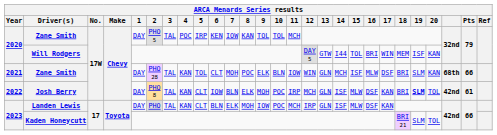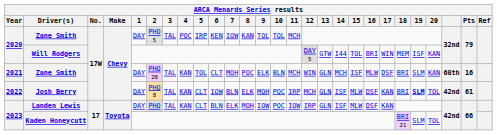 <table class="wikitable" style="text-align:center; font-size:75%">
 <tr>
 <th colspan="27"><a href='#'>ARCA Menards Series</a> results</th>
 </tr>
 <tr>
 <th>Year</th>
 <th>Driver(s)</th>
 <th>No.</th>
 <th>Make</th>
 <th>1</th>
 <th>2</th>
 <th>3</th>
 <th>4</th>
 <th>5</th>
 <th>6</th>
 <th>7</th>
 <th>8</th>
 <th>9</th>
 <th>10</th>
 <th>11</th>
 <th>12</th>
 <th>13</th>
 <th>14</th>
 <th>15</th>
 <th>16</th>
 <th>17</th>
 <th>18</th>
 <th>19</th>
 <th>20</th>
 <th></th>
 <th>Pts</th>
 <th>Ref</th>
 </tr>
 <tr>
 <th rowspan="2"><a href='#'>2020</a></th>
 <th><a href='#'>Zane Smith</a></th>
 <th rowspan="4">17W</th>
 <th rowspan="4"><a href='#'>Chevy</a></th>
 <td><a href='#'>DAY</a></td>
 <td style="background:#DFDFDF;"><a href='#'>PHO</a><br><small>5</small></td>
 <td><a href='#'>TAL</a></td>
 <td><a href='#'>POC</a></td>
 <td><a href='#'>IRP</a></td>
 <td><a href='#'>KEN</a></td>
 <td><a href='#'>IOW</a></td>
 <td><a href='#'>KAN</a></td>
 <td><a href='#'>TOL</a></td>
 <td><a href='#'>TOL</a></td>
 <td><a href='#'>MCH</a></td>
 <td colspan="9"></td>
 <th rowspan="2">32nd</th>
 <th rowspan="2">79</th>
 <th rowspan="2"></th>
 </tr>
 <tr>
 <th><a href='#'>Will Rodgers</a></th>
 <td colspan="11"></td>
 <td style="background:#DFDFDF;"><a href='#'>DAY</a><br><small>5</small></td>
 <td><a href='#'>GTW</a></td>
 <td><a href='#'>I44</a></td>
 <td><a href='#'>TOL</a></td>
 <td><a href='#'>BRI</a></td>
 <td><a href='#'>WIN</a></td>
 <td><a href='#'>MEM</a></td>
 <td><a href='#'>ISF</a></td>
 <td><a href='#'>KAN</a></td>
 </tr>
 <tr>
 <th><a href='#'>2021</a></th>
 <th><a href='#'>Zane Smith</a></th>
 <td><a href='#'>DAY</a></td>
 <td style="background:#EFCFFF;"><a href='#'>PHO</a><br><small>28</small></td>
 <td><a href='#'>TAL</a></td>
 <td><a href='#'>KAN</a></td>
 <td><a href='#'>TOL</a></td>
 <td><a href='#'>CLT</a></td>
 <td><a href='#'>MOH</a></td>
 <td><a href='#'>POC</a></td>
 <td><a href='#'>ELK</a></td>
 <td><a href='#'>BLN</a></td>
-<td><a href='#'>IOW</a></td>
+<td><a href='#'>MCH</a></td>
 <td><a href='#'>WIN</a></td>
 <td><a href='#'>GLN</a></td>
 <td><a href='#'>MCH</a></td>
 <td><a href='#'>ISF</a></td>
 <td><a href='#'>MLW</a></td>
 <td><a href='#'>DSF</a></td>
 <td><a href='#'>BRI</a></td>
 <td><a href='#'>SLM</a></td>
 <td><a href='#'>KAN</a></td>
 <th>68th</th>
-<th>66</th>
+<th>16</th>
 <th></th>
 </tr>
 <tr>
 <th><a href='#'>2022</a></th>
 <th><a href='#'>Josh Berry</a></th>
 <td><a href='#'>DAY</a></td>
 <td style="background:#FFDF9F;"><a href='#'>PHO</a><br><small>8</small></td>
 <td><a href='#'>TAL</a></td>
 <td><a href='#'>KAN</a></td>
 <td><a href='#'>CLT</a></td>
 <td><a href='#'>IOW</a></td>
 <td><a href='#'>BLN</a></td>
 <td><a href='#'>ELK</a></td>
 <td><a href='#'>MOH</a></td>
 <td><a href='#'>POC</a></td>
 <td><a href='#'>IRP</a></td>
 <td><a href='#'>MCH</a></td>
 <td><a href='#'>GLN</a></td>
 <td><a href='#'>ISF</a></td>
 <td><a href='#'>MLW</a></td>
 <td><a href='#'>DSF</a></td>
 <td><a href='#'>KAN</a></td>
 <td><a href='#'>BRI</a></td>
 <td><strong><a href='#'>SLM</a></strong></td>
 <td><a href='#'>TOL</a></td>
 <th>42nd</th>
 <th>61</th>
 <th></th>
 </tr>
 <tr>
 <th rowspan="2"><a href='#'>2023</a></th>
 <th><a href='#'>Landen Lewis</a></th>
 <th rowspan="2">17</th>
 <th rowspan="2"><a href='#'>Toyota</a></th>
 <td><a href='#'>DAY</a></td>
 <td style="background:#DFDFDF;"><a href='#'>PHO</a><br></td>
 <td><a href='#'>TAL</a></td>
 <td><a href='#'>KAN</a></td>
 <td><a href='#'>CLT</a></td>
 <td><a href='#'>BLN</a></td>
 <td><a href='#'>ELK</a></td>
 <td><a href='#'>MOH</a></td>
 <td><a href='#'>IOW</a></td>
 <td><a href='#'>POC</a></td>
-<td><a href='#'>MCH</a></td>
+<td><a href='#'>IOW</a></td>
 <td><a href='#'>IRP</a></td>
 <td><a href='#'>GLN</a></td>
 <td><a href='#'>ISF</a></td>
 <td><a href='#'>MLW</a></td>
 <td><a href='#'>DSF</a></td>
 <td><a href='#'>KAN</a></td>
 <td colspan="3"></td>
 <th rowspan="2">42nd</th>
 <th rowspan="2">66</th>
 <th></th>
 </tr>
 <tr>
 <th><a href='#'>Kaden Honeycutt</a></th>
 <td colspan="17"></td>
 <td style="background:#EFCFFF;"><a href='#'>BRI</a><br><small>21</small></td>
 <td><a href='#'>SLM</a></td>
 <td><a href='#'>TOL</a></td>
 <th></th>
 </tr>
 </table>
